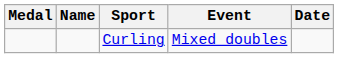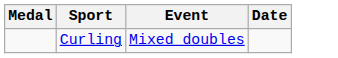 <table class="wikitable sortable" style="font-size: 95%">
 <tr>
 <th>Medal</th>
-<th>Name</th>
 <th>Sport</th>
 <th>Event</th>
 <th>Date</th>
 </tr>
 <tr>
 <td></td>
-<td></td>
 <td><a href='#'>Curling</a></td>
 <td><a href='#'>Mixed doubles</a></td>
 <td></td>
 </tr>
 </table>
